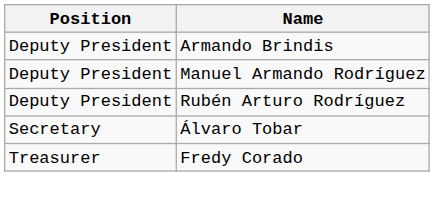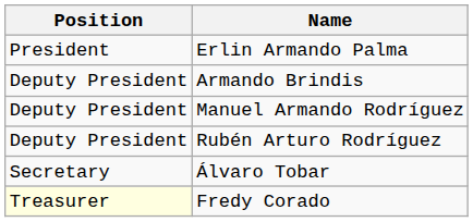 <table class="wikitable">
 <tr>
 <th>Position</th>
 <th>Name</th>
+</tr>
+<tr>
+<td>President</td>
+<td>Erlin Armando Palma</td>
 </tr>
 <tr>
 <td>Deputy President</td>
 <td>Armando Brindis</td>
 </tr>
 <tr>
 <td>Deputy President</td>
 <td>Manuel Armando Rodríguez</td>
 </tr>
 <tr>
 <td>Deputy President</td>
 <td>Rubén Arturo Rodríguez</td>
 </tr>
 <tr>
 <td>Secretary</td>
 <td>Álvaro Tobar</td>
 </tr>
 <tr>
-<td>Treasurer</td>
+<td style="background: lightyellow;">Treasurer</td>
 <td>Fredy Corado</td>
 </tr>
 </table>
